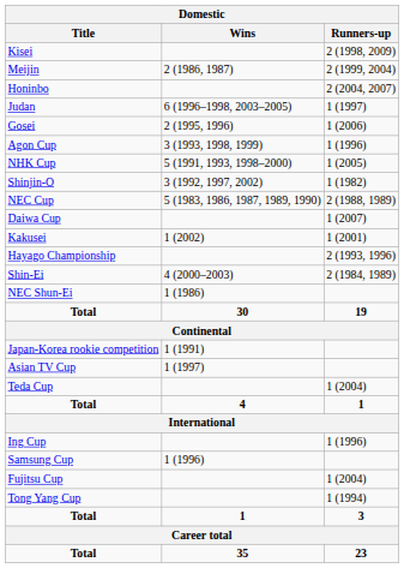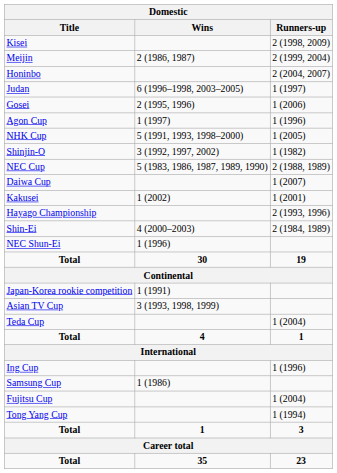 <table class="wikitable">
 <tr>
 <th colspan=3>Domestic</th>
 </tr>
 <tr>
 <th>Title</th>
 <th>Wins</th>
 <th>Runners-up</th>
 </tr>
 <tr>
 <td><a href='#'>Kisei</a></td>
 <td></td>
 <td>2 (1998, 2009)</td>
 </tr>
 <tr>
 <td><a href='#'>Meijin</a></td>
 <td>2 (1986, 1987)</td>
 <td>2 (1999, 2004)</td>
 </tr>
 <tr>
 <td><a href='#'>Honinbo</a></td>
 <td></td>
 <td>2 (2004, 2007)</td>
 </tr>
 <tr>
 <td><a href='#'>Judan</a></td>
 <td>6 (1996–1998, 2003–2005)</td>
 <td>1 (1997)</td>
 </tr>
 <tr>
 <td><a href='#'>Gosei</a></td>
 <td>2 (1995, 1996)</td>
 <td>1 (2006)</td>
 </tr>
 <tr>
 <td><a href='#'>Agon Cup</a></td>
-<td>3 (1993, 1998, 1999)</td>
+<td>1 (1997)</td>
 <td>1 (1996)</td>
 </tr>
 <tr>
 <td><a href='#'>NHK Cup</a></td>
 <td>5 (1991, 1993, 1998–2000)</td>
 <td>1 (2005)</td>
 </tr>
 <tr>
 <td><a href='#'>Shinjin-O</a></td>
 <td>3 (1992, 1997, 2002)</td>
 <td>1 (1982)</td>
 </tr>
 <tr>
 <td><a href='#'>NEC Cup</a></td>
 <td>5 (1983, 1986, 1987, 1989, 1990)</td>
 <td>2 (1988, 1989)</td>
 </tr>
 <tr>
 <td><a href='#'>Daiwa Cup</a></td>
 <td></td>
 <td>1 (2007)</td>
 </tr>
 <tr>
 <td><a href='#'>Kakusei</a></td>
 <td>1 (2002)</td>
 <td>1 (2001)</td>
 </tr>
 <tr>
 <td><a href='#'>Hayago Championship</a></td>
 <td></td>
 <td>2 (1993, 1996)</td>
 </tr>
 <tr>
 <td><a href='#'>Shin-Ei</a></td>
 <td>4 (2000–2003)</td>
 <td>2 (1984, 1989)</td>
 </tr>
 <tr>
 <td><a href='#'>NEC Shun-Ei</a></td>
-<td>1 (1986)</td>
+<td>1 (1996)</td>
 <td></td>
 </tr>
 <tr align="center">
 <td><strong>Total</strong></td>
 <td><strong>30</strong></td>
 <td><strong>19</strong></td>
 </tr>
 <tr>
 <th colspan=3>Continental</th>
 </tr>
 <tr>
 <td><a href='#'>Japan-Korea rookie competition</a></td>
 <td>1 (1991)</td>
 <td></td>
 </tr>
 <tr>
 <td><a href='#'>Asian TV Cup</a></td>
-<td>1 (1997)</td>
+<td>3 (1993, 1998, 1999)</td>
 <td></td>
 </tr>
 <tr>
 <td><a href='#'>Teda Cup</a></td>
 <td></td>
 <td>1 (2004)</td>
 </tr>
 <tr align="center">
 <td><strong>Total</strong></td>
 <td><strong>4</strong></td>
 <td><strong>1</strong></td>
 </tr>
 <tr>
 <th colspan=3>International</th>
 </tr>
 <tr>
 <td><a href='#'>Ing Cup</a></td>
 <td></td>
 <td>1 (1996)</td>
 </tr>
 <tr>
 <td><a href='#'>Samsung Cup</a></td>
-<td>1 (1996)</td>
+<td>1 (1986)</td>
 <td></td>
 </tr>
 <tr>
 <td><a href='#'>Fujitsu Cup</a></td>
 <td></td>
 <td>1 (2004)</td>
 </tr>
 <tr>
 <td><a href='#'>Tong Yang Cup</a></td>
 <td></td>
 <td>1 (1994)</td>
 </tr>
 <tr align="center">
 <td><strong>Total</strong></td>
 <td><strong>1</strong></td>
 <td><strong>3</strong></td>
 </tr>
 <tr>
 <th colspan=3>Career total</th>
 </tr>
 <tr align="center">
 <td><strong>Total</strong></td>
 <td><strong>35</strong></td>
 <td><strong>23</strong></td>
 </tr>
 </table>
